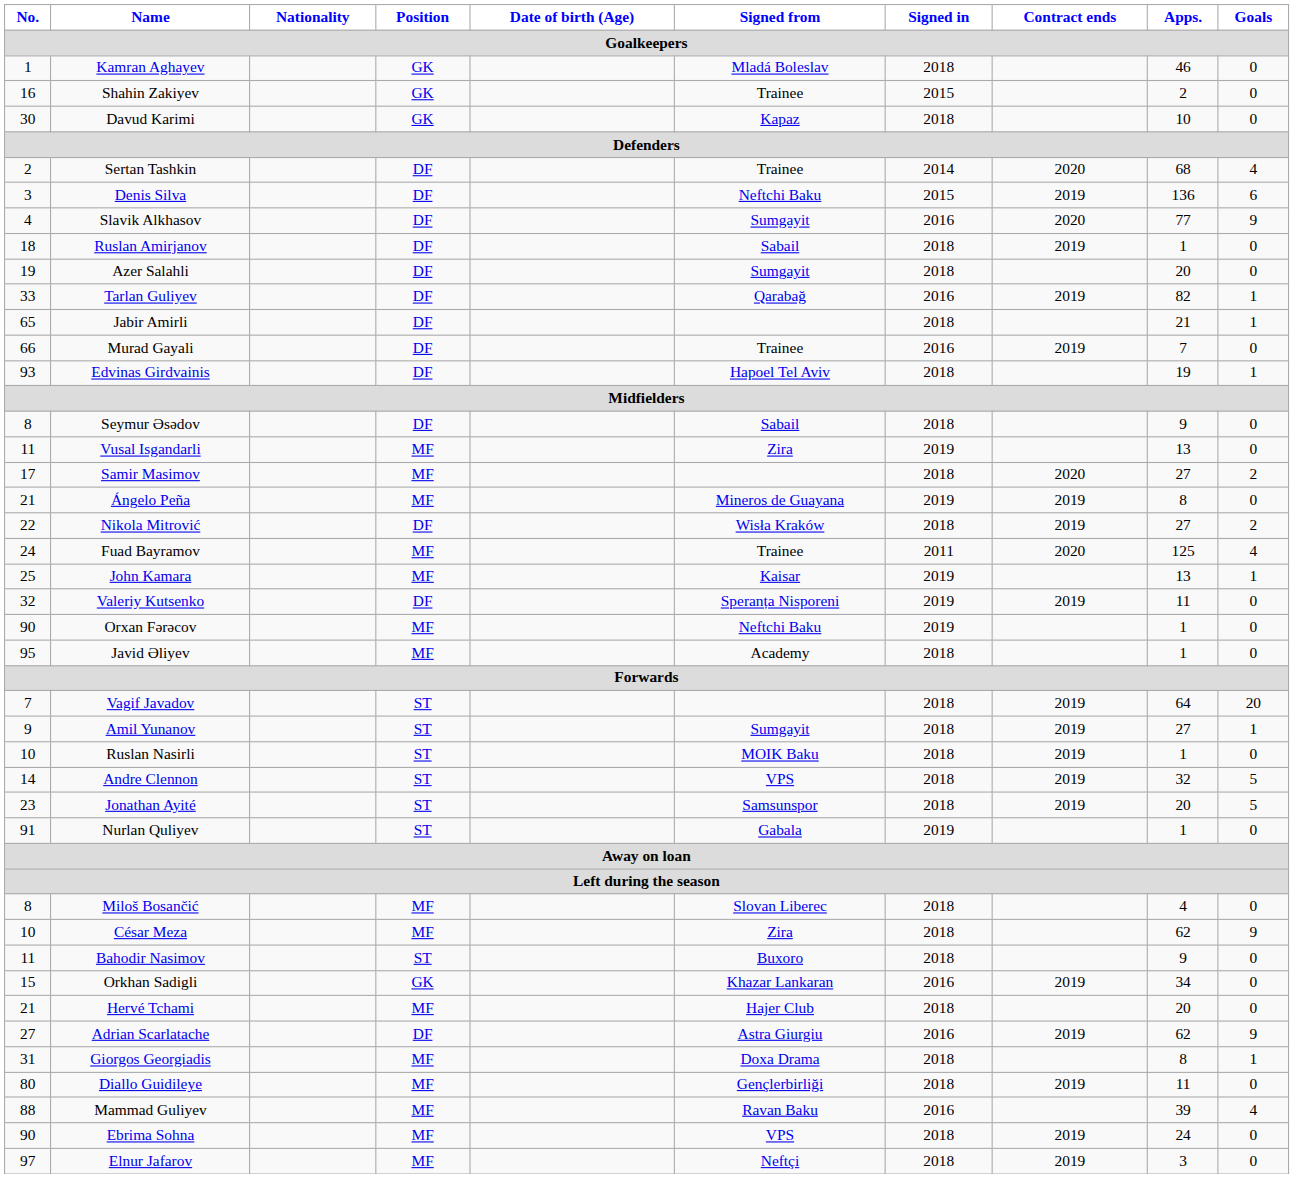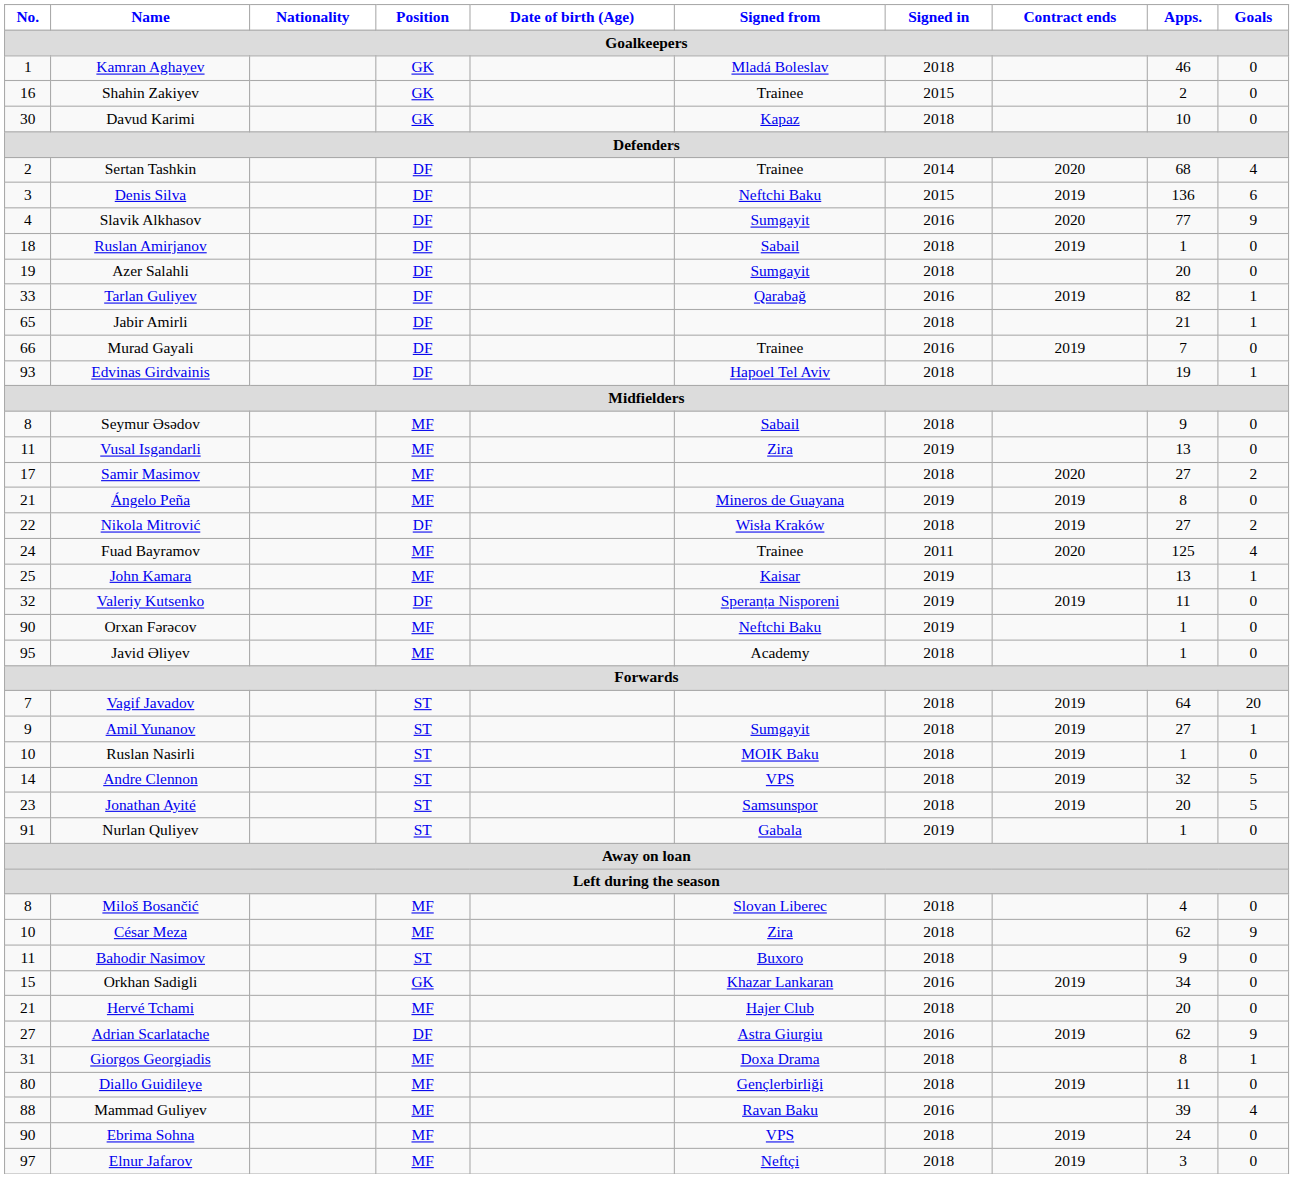 <table class="wikitable"  style="text-align:center; font-size:90%; width:95%;">
 <tr>
 <th style="background:white; color:blue; text-align:center;">No.</th>
 <th style="background:white; color:blue; text-align:center;">Name</th>
 <th style="background:white; color:blue; text-align:center;">Nationality</th>
 <th style="background:white; color:blue; text-align:center;">Position</th>
 <th style="background:white; color:blue; text-align:center;">Date of birth (Age)</th>
 <th style="background:white; color:blue; text-align:center;">Signed from</th>
 <th style="background:white; color:blue; text-align:center;">Signed in</th>
 <th style="background:white; color:blue; text-align:center;">Contract ends</th>
 <th style="background:white; color:blue; text-align:center;">Apps.</th>
 <th style="background:white; color:blue; text-align:center;">Goals</th>
 </tr>
 <tr>
 <th colspan="11"  style="background:#dcdcdc; text-align:center;">Goalkeepers</th>
 </tr>
 <tr>
 <td>1</td>
 <td><a href='#'>Kamran Aghayev</a></td>
 <td></td>
 <td><a href='#'>GK</a></td>
 <td></td>
 <td><a href='#'>Mladá Boleslav</a></td>
 <td>2018</td>
 <td></td>
 <td>46</td>
 <td>0</td>
 </tr>
 <tr>
 <td>16</td>
 <td>Shahin Zakiyev</td>
 <td></td>
 <td><a href='#'>GK</a></td>
 <td></td>
 <td>Trainee</td>
 <td>2015</td>
 <td></td>
 <td>2</td>
 <td>0</td>
 </tr>
 <tr>
 <td>30</td>
 <td>Davud Karimi</td>
 <td></td>
 <td><a href='#'>GK</a></td>
 <td></td>
 <td><a href='#'>Kapaz</a></td>
 <td>2018</td>
 <td></td>
 <td>10</td>
 <td>0</td>
 </tr>
 <tr>
 <th colspan="11"  style="background:#dcdcdc; text-align:center;">Defenders</th>
 </tr>
 <tr>
 <td>2</td>
 <td>Sertan Tashkin</td>
 <td></td>
 <td><a href='#'>DF</a></td>
 <td></td>
 <td>Trainee</td>
 <td>2014</td>
 <td>2020</td>
 <td>68</td>
 <td>4</td>
 </tr>
 <tr>
 <td>3</td>
 <td><a href='#'>Denis Silva</a></td>
 <td></td>
 <td><a href='#'>DF</a></td>
 <td></td>
 <td><a href='#'>Neftchi Baku</a></td>
 <td>2015</td>
 <td>2019</td>
 <td>136</td>
 <td>6</td>
 </tr>
 <tr>
 <td>4</td>
 <td>Slavik Alkhasov</td>
 <td></td>
 <td><a href='#'>DF</a></td>
 <td></td>
 <td><a href='#'>Sumgayit</a></td>
 <td>2016</td>
 <td>2020</td>
 <td>77</td>
 <td>9</td>
 </tr>
 <tr>
 <td>18</td>
 <td><a href='#'>Ruslan Amirjanov</a></td>
 <td></td>
 <td><a href='#'>DF</a></td>
 <td></td>
 <td><a href='#'>Sabail</a></td>
 <td>2018</td>
 <td>2019</td>
 <td>1</td>
 <td>0</td>
 </tr>
 <tr>
 <td>19</td>
 <td>Azer Salahli</td>
 <td></td>
 <td><a href='#'>DF</a></td>
 <td></td>
 <td><a href='#'>Sumgayit</a></td>
 <td>2018</td>
 <td></td>
 <td>20</td>
 <td>0</td>
 </tr>
 <tr>
 <td>33</td>
 <td><a href='#'>Tarlan Guliyev</a></td>
 <td></td>
 <td><a href='#'>DF</a></td>
 <td></td>
 <td><a href='#'>Qarabağ</a></td>
 <td>2016</td>
 <td>2019</td>
 <td>82</td>
 <td>1</td>
 </tr>
 <tr>
 <td>65</td>
 <td>Jabir Amirli</td>
 <td></td>
 <td><a href='#'>DF</a></td>
 <td></td>
 <td></td>
 <td>2018</td>
 <td></td>
 <td>21</td>
 <td>1</td>
 </tr>
 <tr>
 <td>66</td>
 <td>Murad Gayali</td>
 <td></td>
 <td><a href='#'>DF</a></td>
 <td></td>
 <td>Trainee</td>
 <td>2016</td>
 <td>2019</td>
 <td>7</td>
 <td>0</td>
 </tr>
 <tr>
 <td>93</td>
 <td><a href='#'>Edvinas Girdvainis</a></td>
 <td></td>
 <td><a href='#'>DF</a></td>
 <td></td>
 <td><a href='#'>Hapoel Tel Aviv</a></td>
 <td>2018</td>
 <td></td>
 <td>19</td>
 <td>1</td>
 </tr>
 <tr>
 <th colspan="11"  style="background:#dcdcdc; text-align:center;">Midfielders</th>
 </tr>
 <tr>
 <td>8</td>
 <td>Seymur Əsədov</td>
 <td></td>
-<td><a href='#'>DF</a></td>
+<td><a href='#'>MF</a></td>
 <td></td>
 <td><a href='#'>Sabail</a></td>
 <td>2018</td>
 <td></td>
 <td>9</td>
 <td>0</td>
 </tr>
 <tr>
 <td>11</td>
 <td><a href='#'>Vusal Isgandarli</a></td>
 <td></td>
 <td><a href='#'>MF</a></td>
 <td></td>
 <td><a href='#'>Zira</a></td>
 <td>2019</td>
 <td></td>
 <td>13</td>
 <td>0</td>
 </tr>
 <tr>
 <td>17</td>
 <td><a href='#'>Samir Masimov</a></td>
 <td></td>
 <td><a href='#'>MF</a></td>
 <td></td>
 <td></td>
 <td>2018</td>
 <td>2020</td>
 <td>27</td>
 <td>2</td>
 </tr>
 <tr>
 <td>21</td>
 <td><a href='#'>Ángelo Peña</a></td>
 <td></td>
 <td><a href='#'>MF</a></td>
 <td></td>
 <td><a href='#'>Mineros de Guayana</a></td>
 <td>2019</td>
 <td>2019</td>
 <td>8</td>
 <td>0</td>
 </tr>
 <tr>
 <td>22</td>
 <td><a href='#'>Nikola Mitrović</a></td>
 <td></td>
 <td><a href='#'>DF</a></td>
 <td></td>
 <td><a href='#'>Wisła Kraków</a></td>
 <td>2018</td>
 <td>2019</td>
 <td>27</td>
 <td>2</td>
 </tr>
 <tr>
 <td>24</td>
 <td>Fuad Bayramov</td>
 <td></td>
 <td><a href='#'>MF</a></td>
 <td></td>
 <td>Trainee</td>
 <td>2011</td>
 <td>2020</td>
 <td>125</td>
 <td>4</td>
 </tr>
 <tr>
 <td>25</td>
 <td><a href='#'>John Kamara</a></td>
 <td></td>
 <td><a href='#'>MF</a></td>
 <td></td>
 <td><a href='#'>Kaisar</a></td>
 <td>2019</td>
 <td></td>
 <td>13</td>
 <td>1</td>
 </tr>
 <tr>
 <td>32</td>
 <td><a href='#'>Valeriy Kutsenko</a></td>
 <td></td>
 <td><a href='#'>DF</a></td>
 <td></td>
 <td><a href='#'>Speranța Nisporeni</a></td>
 <td>2019</td>
 <td>2019</td>
 <td>11</td>
 <td>0</td>
 </tr>
 <tr>
 <td>90</td>
 <td>Orxan Fərəcov</td>
 <td></td>
 <td><a href='#'>MF</a></td>
 <td></td>
 <td><a href='#'>Neftchi Baku</a></td>
 <td>2019</td>
 <td></td>
 <td>1</td>
 <td>0</td>
 </tr>
 <tr>
 <td>95</td>
 <td>Javid Əliyev</td>
 <td></td>
 <td><a href='#'>MF</a></td>
 <td></td>
 <td>Academy</td>
 <td>2018</td>
 <td></td>
 <td>1</td>
 <td>0</td>
 </tr>
 <tr>
 <th colspan="11"  style="background:#dcdcdc; text-align:center;">Forwards</th>
 </tr>
 <tr>
 <td>7</td>
 <td><a href='#'>Vagif Javadov</a></td>
 <td></td>
 <td><a href='#'>ST</a></td>
 <td></td>
 <td></td>
 <td>2018</td>
 <td>2019</td>
 <td>64</td>
 <td>20</td>
 </tr>
 <tr>
 <td>9</td>
 <td><a href='#'>Amil Yunanov</a></td>
 <td></td>
 <td><a href='#'>ST</a></td>
 <td></td>
 <td><a href='#'>Sumgayit</a></td>
 <td>2018</td>
 <td>2019</td>
 <td>27</td>
 <td>1</td>
 </tr>
 <tr>
 <td>10</td>
 <td>Ruslan Nasirli</td>
 <td></td>
 <td><a href='#'>ST</a></td>
 <td></td>
 <td><a href='#'>MOIK Baku</a></td>
 <td>2018</td>
 <td>2019</td>
 <td>1</td>
 <td>0</td>
 </tr>
 <tr>
 <td>14</td>
 <td><a href='#'>Andre Clennon</a></td>
 <td></td>
 <td><a href='#'>ST</a></td>
 <td></td>
 <td><a href='#'>VPS</a></td>
 <td>2018</td>
 <td>2019</td>
 <td>32</td>
 <td>5</td>
 </tr>
 <tr>
 <td>23</td>
 <td><a href='#'>Jonathan Ayité</a></td>
 <td></td>
 <td><a href='#'>ST</a></td>
 <td></td>
 <td><a href='#'>Samsunspor</a></td>
 <td>2018</td>
 <td>2019</td>
 <td>20</td>
 <td>5</td>
 </tr>
 <tr>
 <td>91</td>
 <td>Nurlan Quliyev</td>
 <td></td>
 <td><a href='#'>ST</a></td>
 <td></td>
 <td><a href='#'>Gabala</a></td>
 <td>2019</td>
 <td></td>
 <td>1</td>
 <td>0</td>
 </tr>
 <tr>
 <th colspan="11"  style="background:#dcdcdc; text-align:center;">Away on loan</th>
 </tr>
 <tr>
 <th colspan="11"  style="background:#dcdcdc; text-align:center;">Left during the season</th>
 </tr>
 <tr>
 <td>8</td>
 <td><a href='#'>Miloš Bosančić</a></td>
 <td></td>
 <td><a href='#'>MF</a></td>
 <td></td>
 <td><a href='#'>Slovan Liberec</a></td>
 <td>2018</td>
 <td></td>
 <td>4</td>
 <td>0</td>
 </tr>
 <tr>
 <td>10</td>
 <td><a href='#'>César Meza</a></td>
 <td></td>
 <td><a href='#'>MF</a></td>
 <td></td>
 <td><a href='#'>Zira</a></td>
 <td>2018</td>
 <td></td>
 <td>62</td>
 <td>9</td>
 </tr>
 <tr>
 <td>11</td>
 <td><a href='#'>Bahodir Nasimov</a></td>
 <td></td>
 <td><a href='#'>ST</a></td>
 <td></td>
 <td><a href='#'>Buxoro</a></td>
 <td>2018</td>
 <td></td>
 <td>9</td>
 <td>0</td>
 </tr>
 <tr>
 <td>15</td>
 <td>Orkhan Sadigli</td>
 <td></td>
 <td><a href='#'>GK</a></td>
 <td></td>
 <td><a href='#'>Khazar Lankaran</a></td>
 <td>2016</td>
 <td>2019</td>
 <td>34</td>
 <td>0</td>
 </tr>
 <tr>
 <td>21</td>
 <td><a href='#'>Hervé Tchami</a></td>
 <td></td>
 <td><a href='#'>MF</a></td>
 <td></td>
 <td><a href='#'>Hajer Club</a></td>
 <td>2018</td>
 <td></td>
 <td>20</td>
 <td>0</td>
 </tr>
 <tr>
 <td>27</td>
 <td><a href='#'>Adrian Scarlatache</a></td>
 <td></td>
 <td><a href='#'>DF</a></td>
 <td></td>
 <td><a href='#'>Astra Giurgiu</a></td>
 <td>2016</td>
 <td>2019</td>
 <td>62</td>
 <td>9</td>
 </tr>
 <tr>
 <td>31</td>
 <td><a href='#'>Giorgos Georgiadis</a></td>
 <td></td>
 <td><a href='#'>MF</a></td>
 <td></td>
 <td><a href='#'>Doxa Drama</a></td>
 <td>2018</td>
 <td></td>
 <td>8</td>
 <td>1</td>
 </tr>
 <tr>
 <td>80</td>
 <td><a href='#'>Diallo Guidileye</a></td>
 <td></td>
 <td><a href='#'>MF</a></td>
 <td></td>
 <td><a href='#'>Gençlerbirliği</a></td>
 <td>2018</td>
 <td>2019</td>
 <td>11</td>
 <td>0</td>
 </tr>
 <tr>
 <td>88</td>
 <td>Mammad Guliyev</td>
 <td></td>
 <td><a href='#'>MF</a></td>
 <td></td>
 <td><a href='#'>Ravan Baku</a></td>
 <td>2016</td>
 <td></td>
 <td>39</td>
 <td>4</td>
 </tr>
 <tr>
 <td>90</td>
 <td><a href='#'>Ebrima Sohna</a></td>
 <td></td>
 <td><a href='#'>MF</a></td>
 <td></td>
 <td><a href='#'>VPS</a></td>
 <td>2018</td>
 <td>2019</td>
 <td>24</td>
 <td>0</td>
 </tr>
 <tr>
 <td>97</td>
 <td><a href='#'>Elnur Jafarov</a></td>
 <td></td>
 <td><a href='#'>MF</a></td>
 <td></td>
 <td><a href='#'>Neftçi</a></td>
 <td>2018</td>
 <td>2019</td>
 <td>3</td>
 <td>0</td>
 </tr>
 </table>
